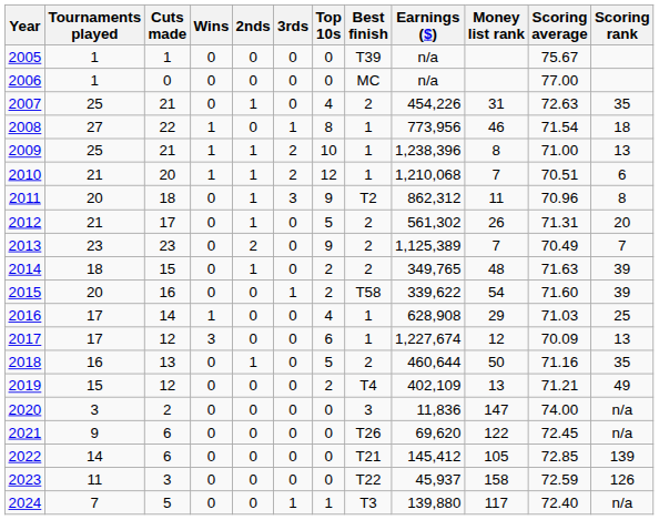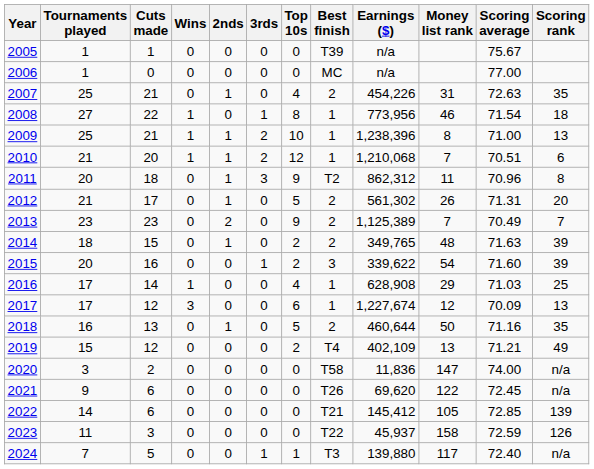 <table class="wikitable" style="text-align:center; font-size: 95%;">
 <tr>
 <th>Year</th>
 <th>Tournaments <br>played</th>
 <th>Cuts <br>made</th>
 <th>Wins</th>
 <th>2nds</th>
 <th>3rds</th>
 <th>Top <br>10s</th>
 <th>Best <br>finish</th>
 <th>Earnings <br>(<a href='#'>$</a>)</th>
 <th>Money<br>list rank</th>
 <th>Scoring <br> average</th>
 <th>Scoring<br>rank</th>
 </tr>
 <tr>
 <td><a href='#'>2005</a></td>
 <td>1</td>
 <td>1</td>
 <td>0</td>
 <td>0</td>
 <td>0</td>
 <td>0</td>
 <td>T39</td>
 <td>n/a</td>
 <td></td>
 <td>75.67</td>
 <td></td>
 </tr>
 <tr>
 <td><a href='#'>2006</a></td>
 <td>1</td>
 <td>0</td>
 <td>0</td>
 <td>0</td>
 <td>0</td>
 <td>0</td>
 <td>MC</td>
 <td>n/a</td>
 <td></td>
 <td>77.00</td>
 <td></td>
 </tr>
 <tr>
 <td><a href='#'>2007</a></td>
 <td>25</td>
 <td>21</td>
 <td>0</td>
 <td>1</td>
 <td>0</td>
 <td>4</td>
 <td>2</td>
 <td align="right">454,226</td>
 <td>31</td>
 <td>72.63</td>
 <td>35</td>
 </tr>
 <tr>
 <td><a href='#'>2008</a></td>
 <td>27</td>
 <td>22</td>
 <td>1</td>
 <td>0</td>
 <td>1</td>
 <td>8</td>
 <td>1</td>
 <td align="right">773,956</td>
 <td>46</td>
 <td>71.54</td>
 <td>18</td>
 </tr>
 <tr>
 <td><a href='#'>2009</a></td>
 <td>25</td>
 <td>21</td>
 <td>1</td>
 <td>1</td>
 <td>2</td>
 <td>10</td>
 <td>1</td>
 <td align="right">1,238,396</td>
 <td>8</td>
 <td>71.00</td>
 <td>13</td>
 </tr>
 <tr>
 <td><a href='#'>2010</a></td>
 <td>21</td>
 <td>20</td>
 <td>1</td>
 <td>1</td>
 <td>2</td>
 <td>12</td>
 <td>1</td>
 <td align="right">1,210,068</td>
 <td>7</td>
 <td>70.51</td>
 <td>6</td>
 </tr>
 <tr>
 <td><a href='#'>2011</a></td>
 <td>20</td>
 <td>18</td>
 <td>0</td>
 <td>1</td>
 <td>3</td>
 <td>9</td>
 <td>T2</td>
 <td align="right">862,312</td>
 <td>11</td>
 <td>70.96</td>
 <td>8</td>
 </tr>
 <tr>
 <td><a href='#'>2012</a></td>
 <td>21</td>
 <td>17</td>
 <td>0</td>
 <td>1</td>
 <td>0</td>
 <td>5</td>
 <td>2</td>
 <td align="right">561,302</td>
 <td>26</td>
 <td>71.31</td>
 <td>20</td>
 </tr>
 <tr>
 <td><a href='#'>2013</a></td>
 <td>23</td>
 <td>23</td>
 <td>0</td>
 <td>2</td>
 <td>0</td>
 <td>9</td>
 <td>2</td>
 <td align="right">1,125,389</td>
 <td>7</td>
 <td>70.49</td>
 <td>7</td>
 </tr>
 <tr>
 <td><a href='#'>2014</a></td>
 <td>18</td>
 <td>15</td>
 <td>0</td>
 <td>1</td>
 <td>0</td>
 <td>2</td>
 <td>2</td>
 <td align="right">349,765</td>
 <td>48</td>
 <td>71.63</td>
 <td>39</td>
 </tr>
 <tr>
 <td><a href='#'>2015</a></td>
 <td>20</td>
 <td>16</td>
 <td>0</td>
 <td>0</td>
 <td>1</td>
 <td>2</td>
-<td>T58</td>
+<td>3</td>
 <td align="right">339,622</td>
 <td>54</td>
 <td>71.60</td>
 <td>39</td>
 </tr>
 <tr>
 <td><a href='#'>2016</a></td>
 <td>17</td>
 <td>14</td>
 <td>1</td>
 <td>0</td>
 <td>0</td>
 <td>4</td>
 <td>1</td>
 <td align="right">628,908</td>
 <td>29</td>
 <td>71.03</td>
 <td>25</td>
 </tr>
 <tr>
 <td><a href='#'>2017</a></td>
 <td>17</td>
 <td>12</td>
 <td>3</td>
 <td>0</td>
 <td>0</td>
 <td>6</td>
 <td>1</td>
 <td align=right>1,227,674</td>
 <td>12</td>
 <td>70.09</td>
 <td>13</td>
 </tr>
 <tr>
 <td><a href='#'>2018</a></td>
 <td>16</td>
 <td>13</td>
 <td>0</td>
 <td>1</td>
 <td>0</td>
 <td>5</td>
 <td>2</td>
 <td align=right>460,644</td>
 <td>50</td>
 <td>71.16</td>
 <td>35</td>
 </tr>
 <tr>
 <td><a href='#'>2019</a></td>
 <td>15</td>
 <td>12</td>
 <td>0</td>
 <td>0</td>
 <td>0</td>
 <td>2</td>
 <td>T4</td>
 <td align=right>402,109</td>
 <td>13</td>
 <td>71.21</td>
 <td>49</td>
 </tr>
 <tr>
 <td><a href='#'>2020</a></td>
 <td>3</td>
 <td>2</td>
 <td>0</td>
 <td>0</td>
 <td>0</td>
 <td>0</td>
-<td>3</td>
+<td>T58</td>
 <td align=right>11,836</td>
 <td>147</td>
 <td>74.00</td>
 <td>n/a</td>
 </tr>
 <tr>
 <td><a href='#'>2021</a></td>
 <td>9</td>
 <td>6</td>
 <td>0</td>
 <td>0</td>
 <td>0</td>
 <td>0</td>
 <td>T26</td>
 <td align=right>69,620</td>
 <td>122</td>
 <td>72.45</td>
 <td>n/a</td>
 </tr>
 <tr>
 <td><a href='#'>2022</a></td>
 <td>14</td>
 <td>6</td>
 <td>0</td>
 <td>0</td>
 <td>0</td>
 <td>0</td>
 <td>T21</td>
 <td align=right>145,412</td>
 <td>105</td>
 <td>72.85</td>
 <td>139</td>
 </tr>
 <tr>
 <td><a href='#'>2023</a></td>
 <td>11</td>
 <td>3</td>
 <td>0</td>
 <td>0</td>
 <td>0</td>
 <td>0</td>
 <td>T22</td>
 <td align=right>45,937</td>
 <td>158</td>
 <td>72.59</td>
 <td>126</td>
 </tr>
 <tr>
 <td><a href='#'>2024</a></td>
 <td>7</td>
 <td>5</td>
 <td>0</td>
 <td>0</td>
 <td>1</td>
 <td>1</td>
 <td>T3</td>
 <td align=right>139,880</td>
 <td>117</td>
 <td>72.40</td>
 <td>n/a</td>
 </tr>
 </table>
